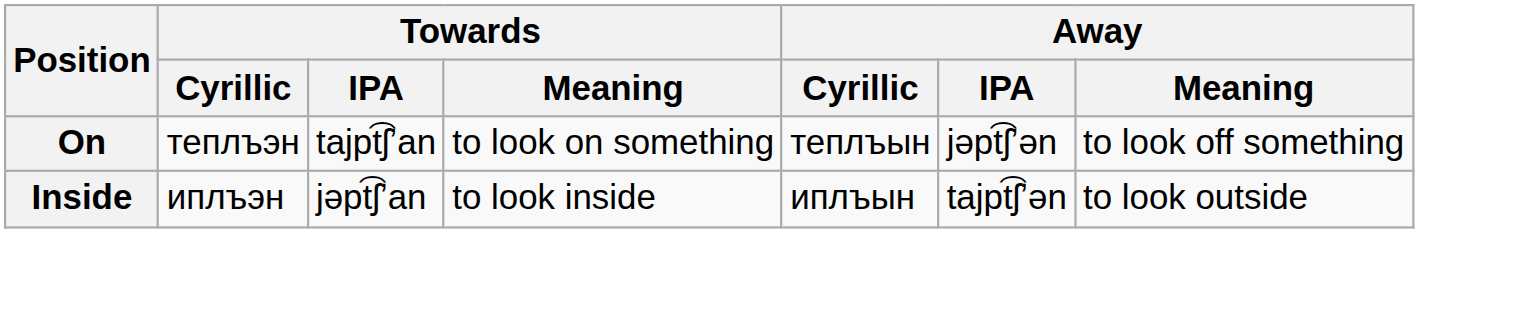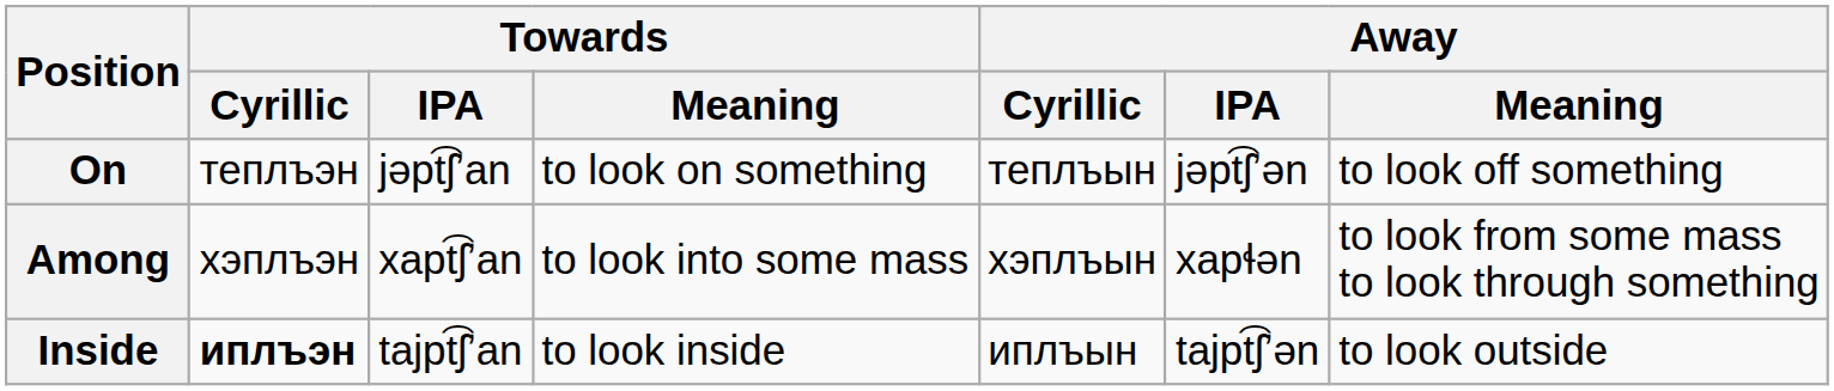 <table class="wikitable" border="1">
 <tr>
 <th rowspan=2>Position</th>
 <th colspan=3>Towards</th>
 <th colspan=3>Away</th>
 </tr>
 <tr>
 <th>Cyrillic</th>
 <th>IPA</th>
 <th>Meaning</th>
 <th>Cyrillic</th>
 <th>IPA</th>
 <th>Meaning</th>
 </tr>
 <tr>
 <th>On</th>
 <td>теплъэн</td>
-<td>tajpt͡ʃʼan</td>
+<td>jəpt͡ʃʼan</td>
 <td>to look on something</td>
 <td>теплъын</td>
 <td>jəpt͡ʃʼən</td>
 <td>to look off something</td>
 </tr>
 <tr>
+<th>Among</th>
+<td>хэплъэн</td>
+<td>xapt͡ʃʼan</td>
+<td>to look into some mass</td>
+<td>хэплъын</td>
+<td>xapɬən</td>
+<td>to look from some mass<br>to look through something</td>
+</tr>
+<tr>
 <th>Inside</th>
-<td>иплъэн</td>
-<td>jəpt͡ʃʼan</td>
+<td><strong>иплъэн</strong></td>
+<td>tajpt͡ʃʼan</td>
 <td>to look inside</td>
 <td>иплъын</td>
 <td>tajpt͡ʃʼən</td>
 <td>to look outside</td>
 </tr>
 </table>
